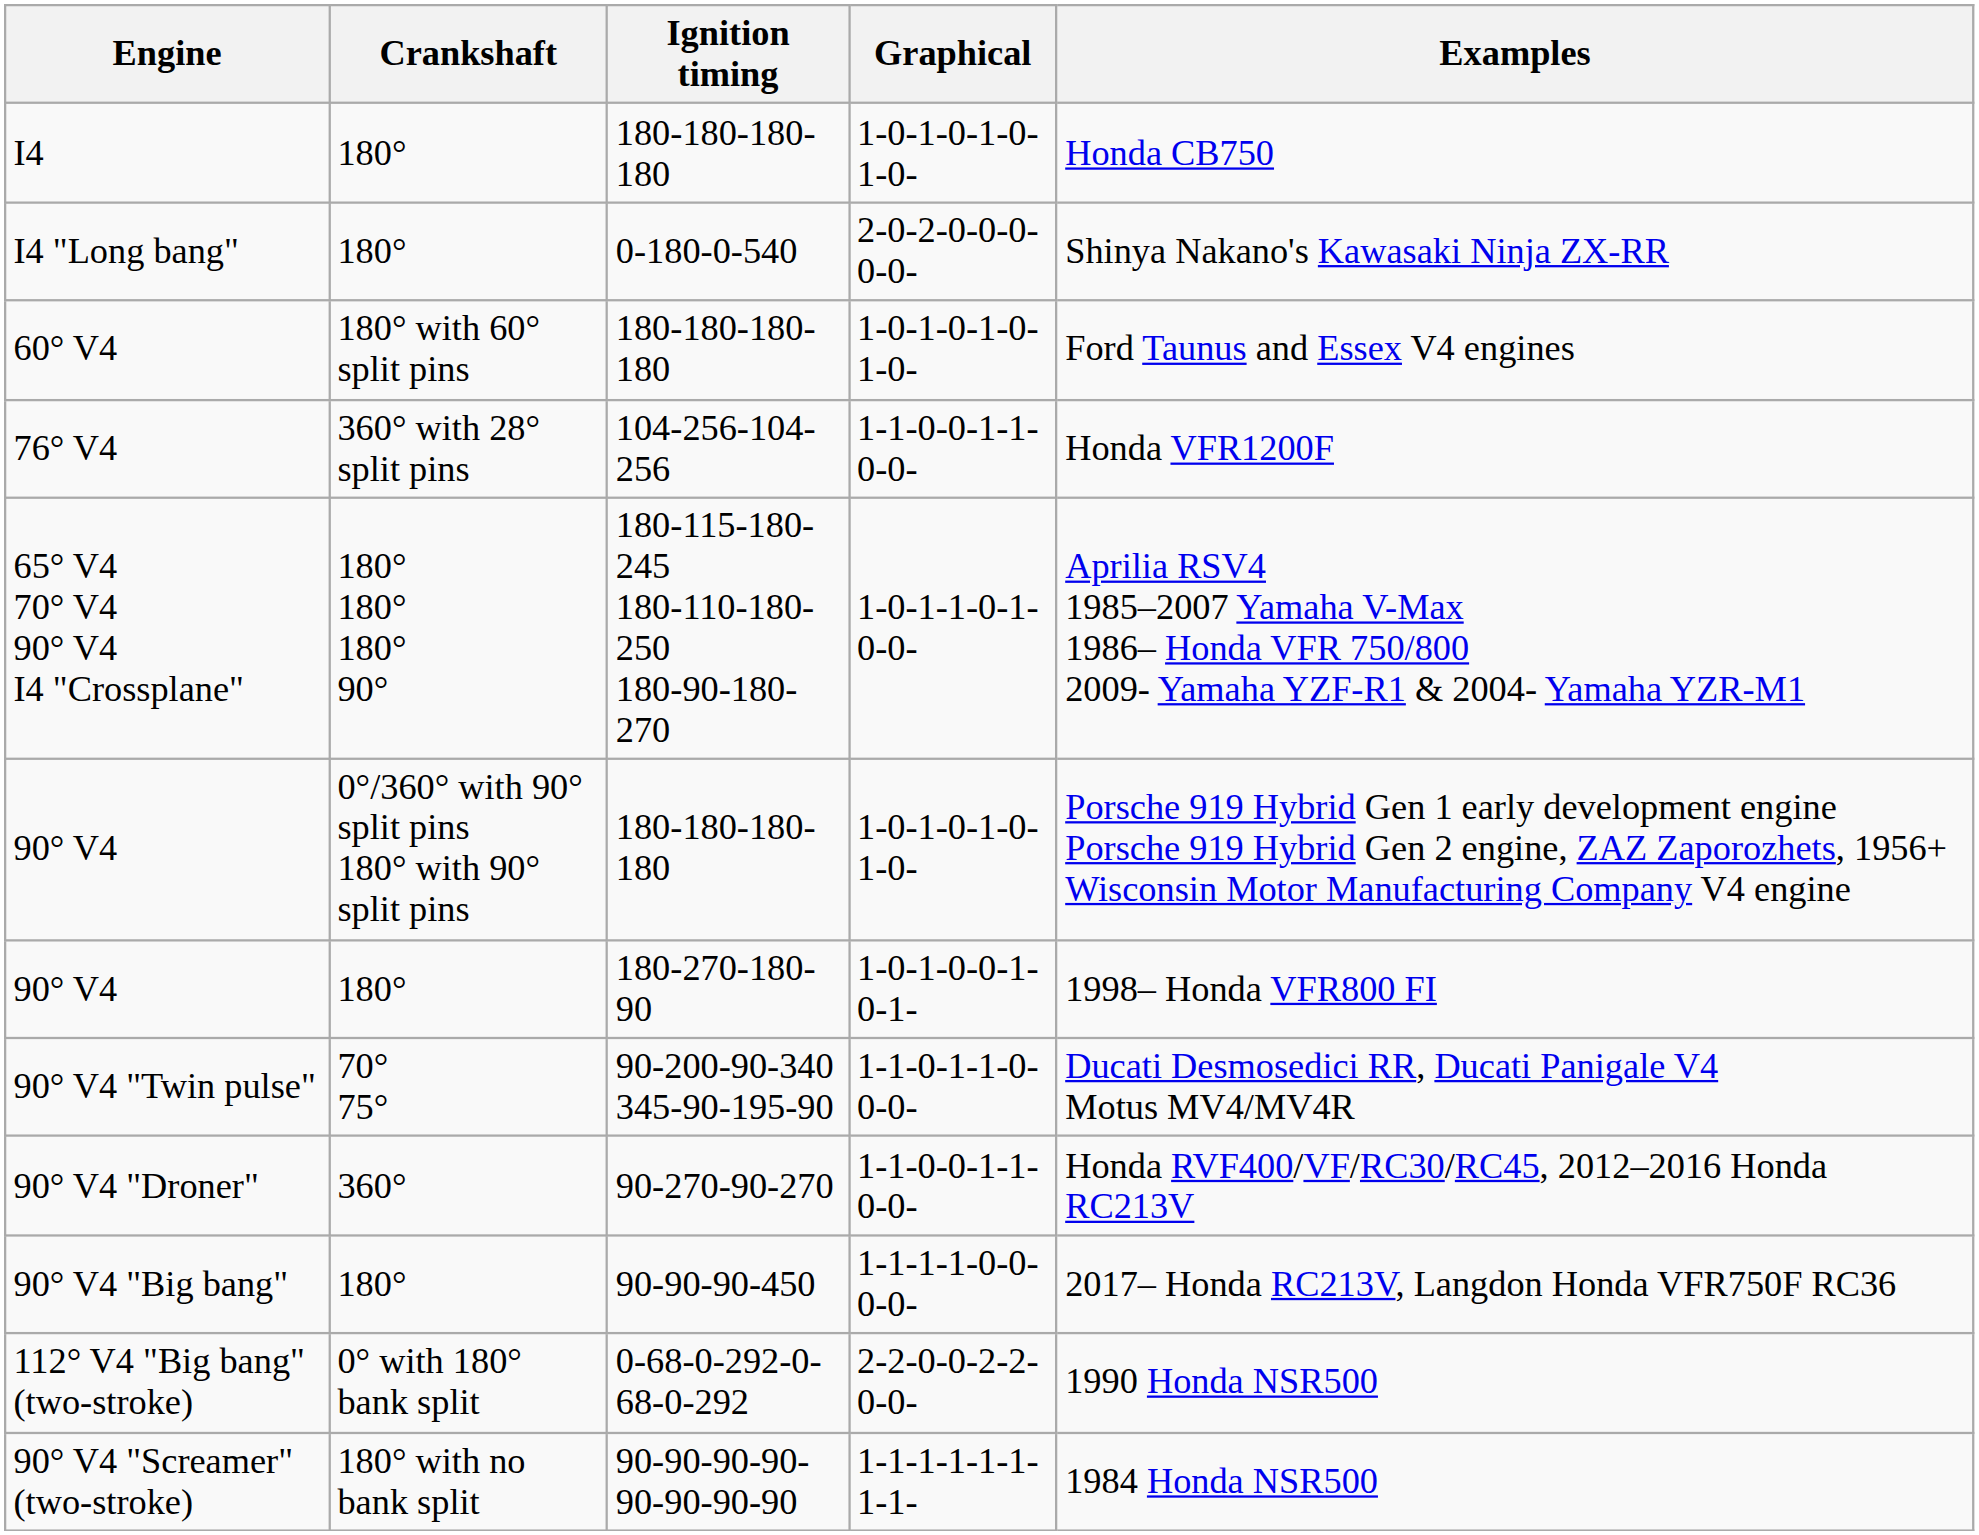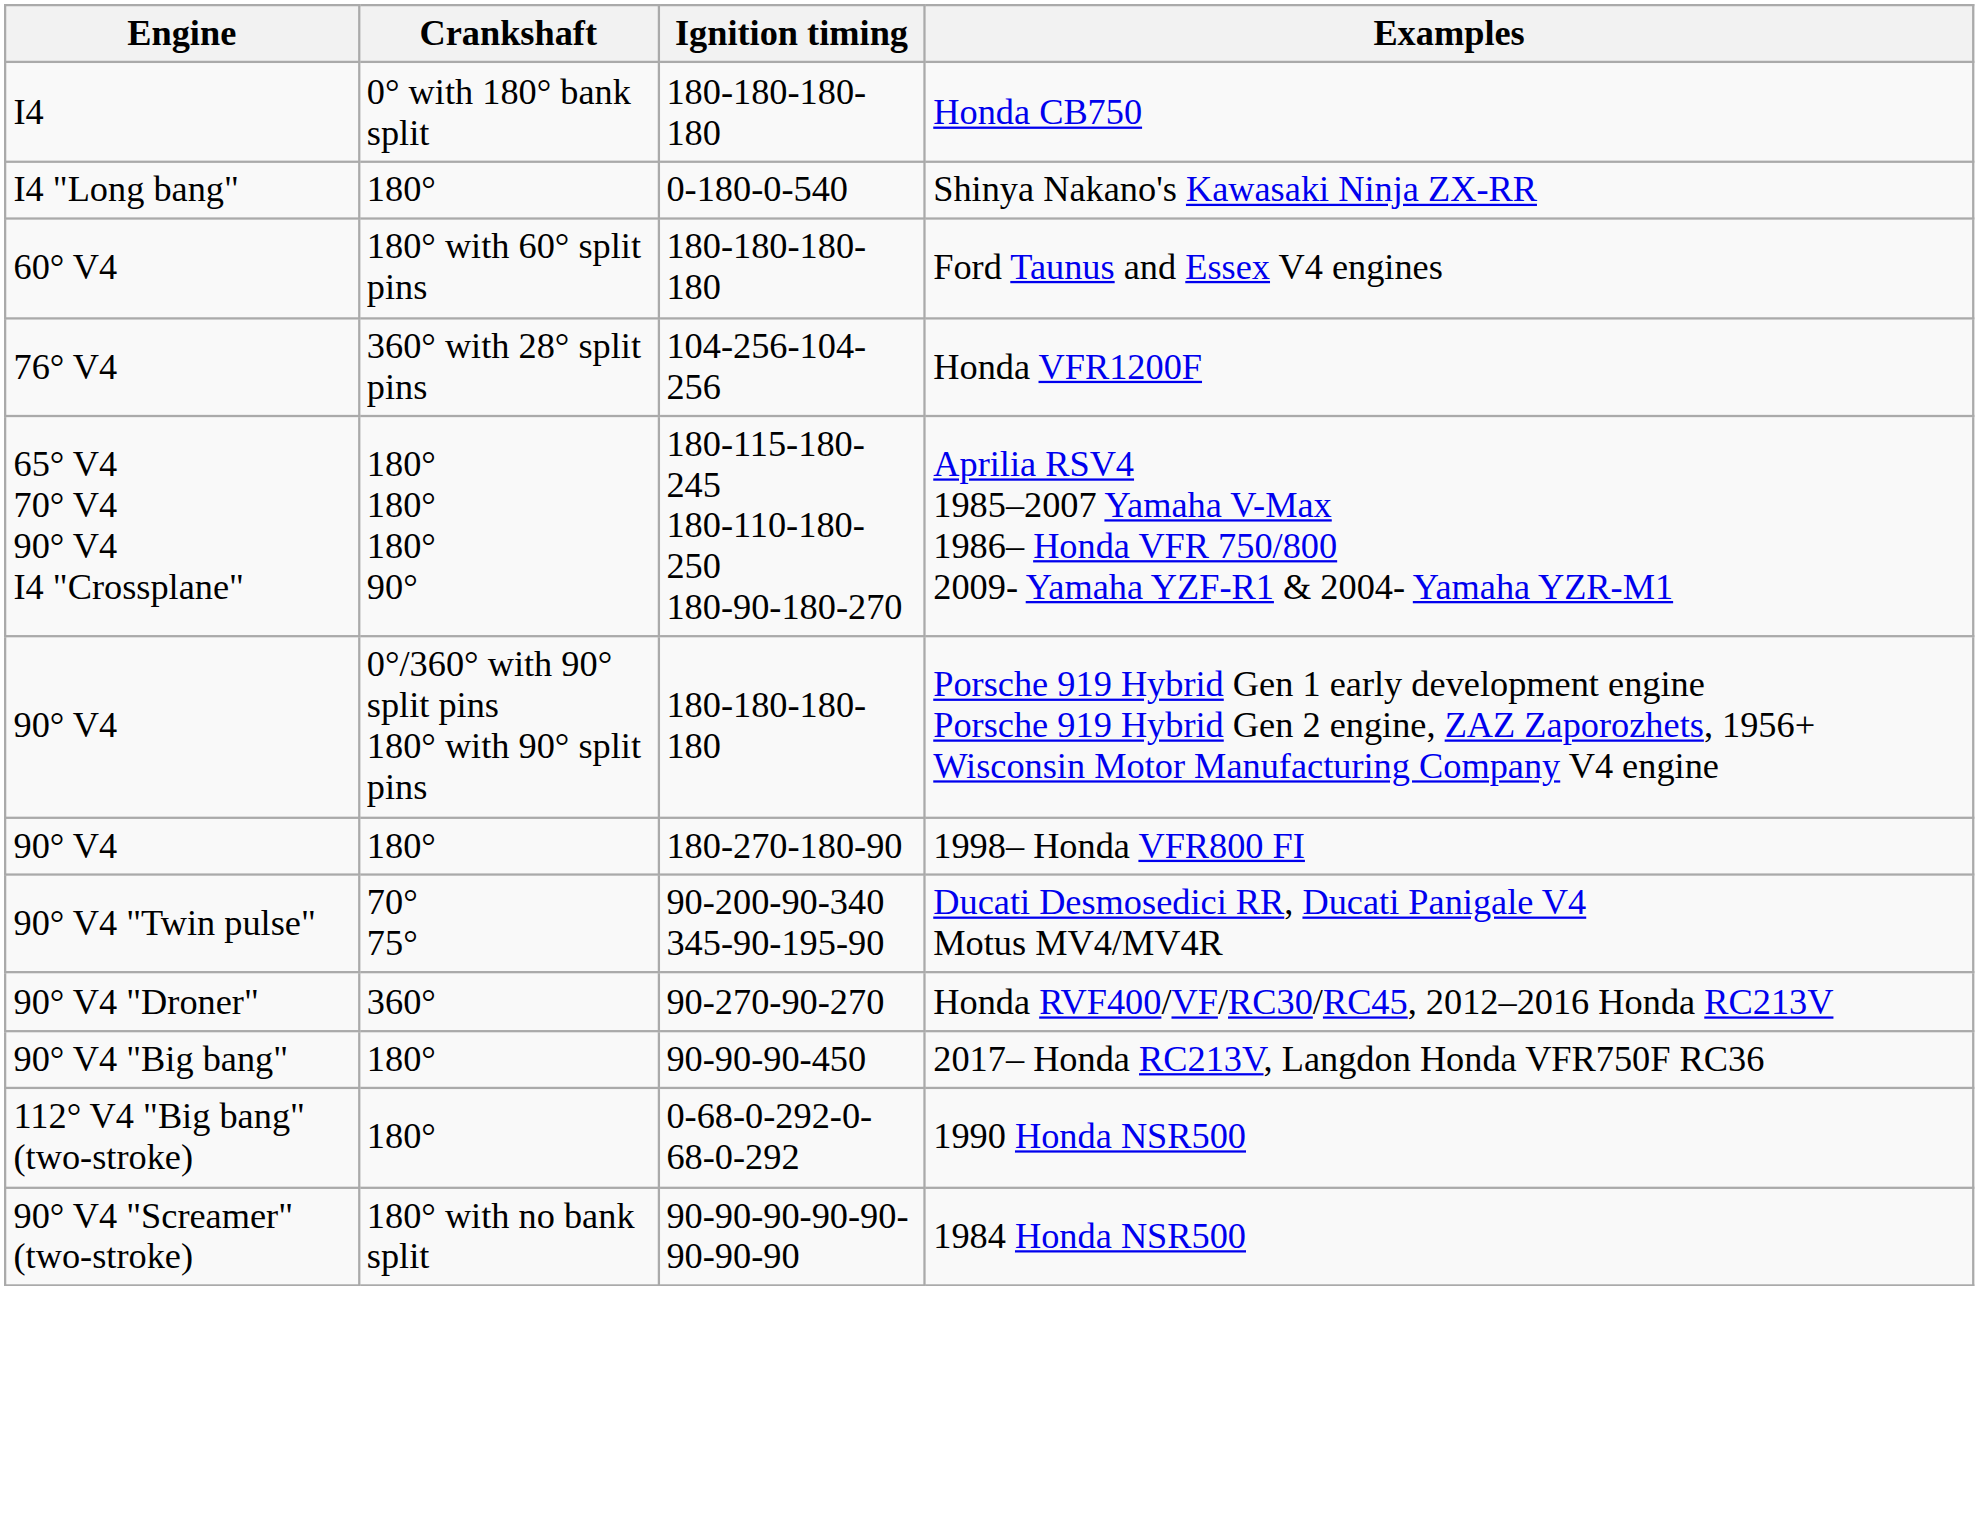 <table class="wikitable">
 <tr>
 <th>Engine</th>
 <th>Crankshaft</th>
 <th>Ignition timing</th>
-<th>Graphical</th>
 <th>Examples</th>
 </tr>
 <tr>
 <td>I4</td>
-<td>180°</td>
+<td>0° with 180° bank split</td>
 <td>180-180-180-180</td>
-<td>1-0-1-0-1-0-1-0-</td>
 <td><a href='#'>Honda CB750</a></td>
 </tr>
 <tr>
 <td>I4 "Long bang"</td>
 <td>180°</td>
 <td>0-180-0-540</td>
-<td>2-0-2-0-0-0-0-0-</td>
 <td>Shinya Nakano's <a href='#'>Kawasaki Ninja ZX-RR</a></td>
 </tr>
 <tr>
 <td>60° V4</td>
 <td>180° with 60° split pins</td>
 <td>180-180-180-180</td>
-<td>1-0-1-0-1-0-1-0-</td>
 <td>Ford <a href='#'>Taunus</a> and <a href='#'>Essex</a> V4 engines</td>
 </tr>
 <tr>
 <td>76° V4</td>
 <td>360° with 28° split pins</td>
 <td>104-256-104-256</td>
-<td>1-1-0-0-1-1-0-0-</td>
 <td>Honda <a href='#'>VFR1200F</a></td>
 </tr>
 <tr>
 <td>65° V4<br>70° V4<br>90° V4<br>I4 "Crossplane"</td>
 <td>180°<br>180° <br>180° <br> 90°</td>
 <td>180-115-180-245<br>180-110-180-250<br>180-90-180-270</td>
-<td>1-0-1-1-0-1-0-0-</td>
 <td><a href='#'>Aprilia RSV4</a><br>1985–2007 <a href='#'>Yamaha V-Max</a><br>1986– <a href='#'>Honda VFR 750/800</a> <br> 2009- <a href='#'>Yamaha YZF-R1</a> & 2004- <a href='#'>Yamaha YZR-M1</a></td>
 </tr>
 <tr>
 <td>90° V4</td>
 <td>0°/360° with 90° split pins<br>180° with 90° split pins</td>
 <td>180-180-180-180</td>
-<td>1-0-1-0-1-0-1-0-</td>
 <td><a href='#'>Porsche 919 Hybrid</a> Gen 1 early development engine<br><a href='#'>Porsche 919 Hybrid</a> Gen 2 engine, <a href='#'>ZAZ Zaporozhets</a>, 1956+ <a href='#'>Wisconsin Motor Manufacturing Company</a> V4 engine</td>
 </tr>
 <tr>
 <td>90° V4</td>
 <td>180°</td>
 <td>180-270-180-90</td>
-<td>1-0-1-0-0-1-0-1-</td>
 <td>1998– Honda <a href='#'>VFR800 FI</a></td>
 </tr>
 <tr>
 <td>90° V4 "Twin pulse"<br></td>
 <td>70°<br>75°</td>
 <td>90-200-90-340<br>345-90-195-90</td>
-<td>1-1-0-1-1-0-0-0-</td>
 <td><a href='#'>Ducati Desmosedici RR</a>, <a href='#'>Ducati Panigale V4</a><br>Motus MV4/MV4R</td>
 </tr>
 <tr>
 <td>90° V4 "Droner"</td>
 <td>360°</td>
 <td>90-270-90-270</td>
-<td>1-1-0-0-1-1-0-0-</td>
 <td>Honda <a href='#'>RVF400</a>/<a href='#'>VF</a>/<a href='#'>RC30</a>/<a href='#'>RC45</a>, 2012–2016 Honda <a href='#'>RC213V</a></td>
 </tr>
 <tr>
 <td>90° V4 "Big bang"</td>
 <td>180°</td>
 <td>90-90-90-450</td>
-<td>1-1-1-1-0-0-0-0-</td>
 <td>2017– Honda <a href='#'>RC213V</a>, Langdon Honda VFR750F RC36</td>
 </tr>
 <tr>
 <td>112° V4 "Big bang" (two-stroke)</td>
-<td>0° with 180° bank split</td>
+<td>180°</td>
 <td>0-68-0-292-0-68-0-292</td>
-<td>2-2-0-0-2-2-0-0-</td>
 <td>1990 <a href='#'>Honda NSR500</a></td>
 </tr>
 <tr>
 <td>90° V4 "Screamer" (two-stroke)</td>
 <td>180° with no bank split</td>
 <td>90-90-90-90-90-90-90-90</td>
-<td>1-1-1-1-1-1-1-1-</td>
 <td>1984 <a href='#'>Honda NSR500</a></td>
 </tr>
 </table>
